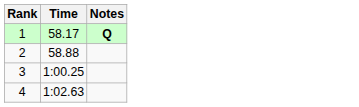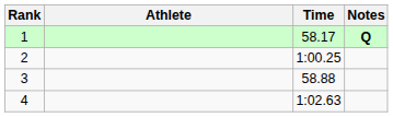 <table class="wikitable" style="text-align:center">
 <tr>
 <th>Rank</th>
+<th Style="width:18em">Athlete</th>
 <th>Time</th>
 <th>Notes</th>
 </tr>
 <tr style="background:#cfc">
 <td>1</td>
+<td style="text-align:left"></td>
 <td>58.17</td>
 <td><strong>Q</strong></td>
 </tr>
 <tr>
 <td>2</td>
+<td style="text-align:left"></td>
+<td>1:00.25</td>
+<td></td>
+</tr>
+<tr>
+<td>3</td>
+<td style="text-align:left"></td>
 <td>58.88</td>
 <td></td>
 </tr>
 <tr>
-<td>3</td>
-<td>1:00.25</td>
-<td></td>
-</tr>
-<tr>
 <td>4</td>
+<td style="text-align:left"></td>
 <td>1:02.63</td>
 <td></td>
 </tr>
 </table>
